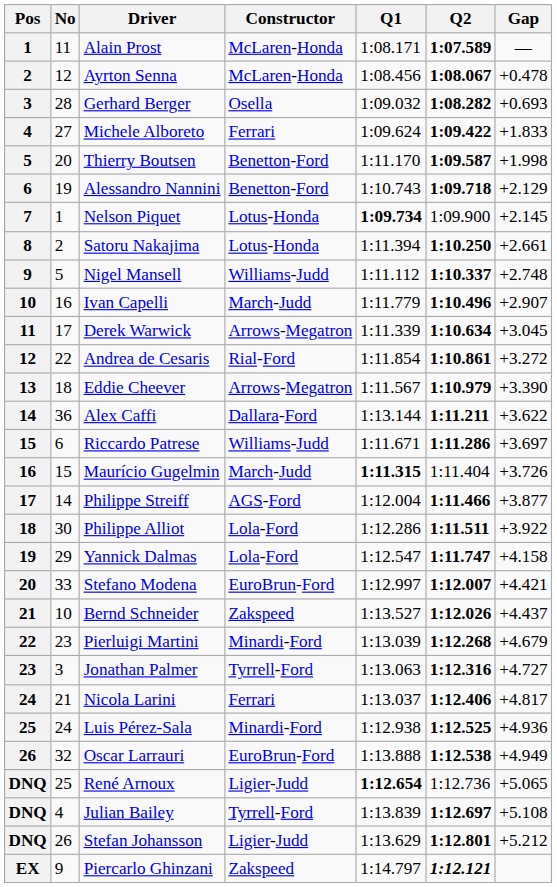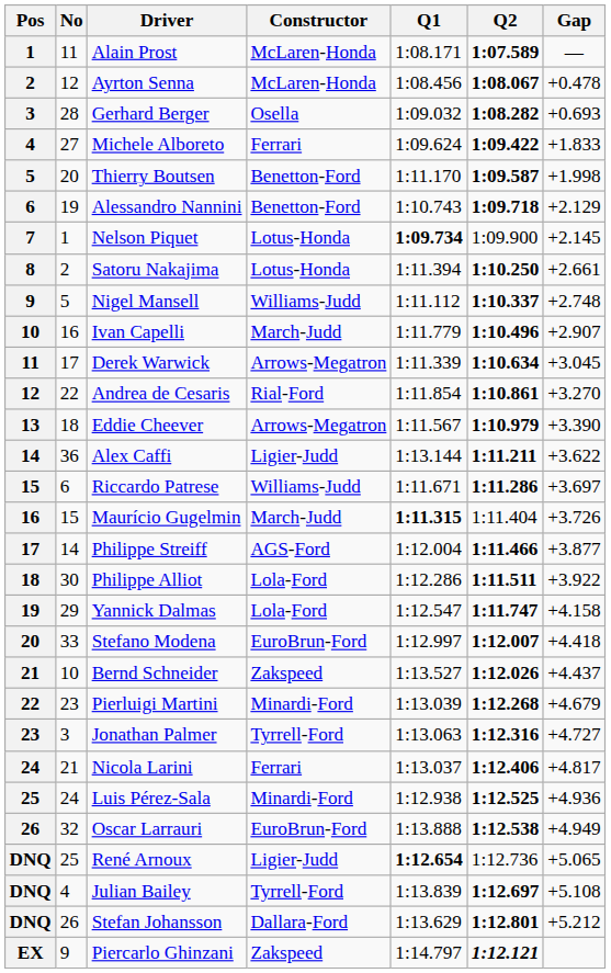 <table class="wikitable sortable" style="font-size: 95%;">
 <tr>
 <th>Pos</th>
 <th>No</th>
 <th>Driver</th>
 <th>Constructor</th>
 <th>Q1</th>
 <th>Q2</th>
 <th>Gap</th>
 </tr>
 <tr>
 <th>1</th>
 <td>11</td>
 <td> <a href='#'>Alain Prost</a></td>
 <td><a href='#'>McLaren</a>-<a href='#'>Honda</a></td>
 <td>1:08.171</td>
 <td><strong>1:07.589</strong></td>
 <td align="center">—</td>
 </tr>
 <tr>
 <th>2</th>
 <td>12</td>
 <td> <a href='#'>Ayrton Senna</a></td>
 <td><a href='#'>McLaren</a>-<a href='#'>Honda</a></td>
 <td>1:08.456</td>
 <td><strong>1:08.067</strong></td>
 <td>+0.478</td>
 </tr>
 <tr>
 <th>3</th>
 <td>28</td>
 <td> <a href='#'>Gerhard Berger</a></td>
 <td><a href='#'>Osella</a></td>
 <td>1:09.032</td>
 <td><strong>1:08.282</strong></td>
 <td>+0.693</td>
 </tr>
 <tr>
 <th>4</th>
 <td>27</td>
 <td> <a href='#'>Michele Alboreto</a></td>
 <td><a href='#'>Ferrari</a></td>
 <td>1:09.624</td>
 <td><strong>1:09.422</strong></td>
 <td>+1.833</td>
 </tr>
 <tr>
 <th>5</th>
 <td>20</td>
 <td> <a href='#'>Thierry Boutsen</a></td>
 <td><a href='#'>Benetton</a>-<a href='#'>Ford</a></td>
 <td>1:11.170</td>
 <td><strong>1:09.587</strong></td>
 <td>+1.998</td>
 </tr>
 <tr>
 <th>6</th>
 <td>19</td>
 <td> <a href='#'>Alessandro Nannini</a></td>
 <td><a href='#'>Benetton</a>-<a href='#'>Ford</a></td>
 <td>1:10.743</td>
 <td><strong>1:09.718</strong></td>
 <td>+2.129</td>
 </tr>
 <tr>
 <th>7</th>
 <td>1</td>
 <td> <a href='#'>Nelson Piquet</a></td>
 <td><a href='#'>Lotus</a>-<a href='#'>Honda</a></td>
 <td><strong>1:09.734</strong></td>
 <td>1:09.900</td>
 <td>+2.145</td>
 </tr>
 <tr>
 <th>8</th>
 <td>2</td>
 <td> <a href='#'>Satoru Nakajima</a></td>
 <td><a href='#'>Lotus</a>-<a href='#'>Honda</a></td>
 <td>1:11.394</td>
 <td><strong>1:10.250</strong></td>
 <td>+2.661</td>
 </tr>
 <tr>
 <th>9</th>
 <td>5</td>
 <td> <a href='#'>Nigel Mansell</a></td>
 <td><a href='#'>Williams</a>-<a href='#'>Judd</a></td>
 <td>1:11.112</td>
 <td><strong>1:10.337</strong></td>
 <td>+2.748</td>
 </tr>
 <tr>
 <th>10</th>
 <td>16</td>
 <td> <a href='#'>Ivan Capelli</a></td>
 <td><a href='#'>March</a>-<a href='#'>Judd</a></td>
 <td>1:11.779</td>
 <td><strong>1:10.496</strong></td>
 <td>+2.907</td>
 </tr>
 <tr>
 <th>11</th>
 <td>17</td>
 <td> <a href='#'>Derek Warwick</a></td>
 <td><a href='#'>Arrows</a>-<a href='#'>Megatron</a></td>
 <td>1:11.339</td>
 <td><strong>1:10.634</strong></td>
 <td>+3.045</td>
 </tr>
 <tr>
 <th>12</th>
 <td>22</td>
 <td> <a href='#'>Andrea de Cesaris</a></td>
 <td><a href='#'>Rial</a>-<a href='#'>Ford</a></td>
 <td>1:11.854</td>
 <td><strong>1:10.861</strong></td>
-<td>+3.272</td>
+<td>+3.270</td>
 </tr>
 <tr>
 <th>13</th>
 <td>18</td>
 <td> <a href='#'>Eddie Cheever</a></td>
 <td><a href='#'>Arrows</a>-<a href='#'>Megatron</a></td>
 <td>1:11.567</td>
 <td><strong>1:10.979</strong></td>
 <td>+3.390</td>
 </tr>
 <tr>
 <th>14</th>
 <td>36</td>
 <td> <a href='#'>Alex Caffi</a></td>
-<td><a href='#'>Dallara</a>-<a href='#'>Ford</a></td>
+<td><a href='#'>Ligier</a>-<a href='#'>Judd</a></td>
 <td>1:13.144</td>
 <td><strong>1:11.211</strong></td>
 <td>+3.622</td>
 </tr>
 <tr>
 <th>15</th>
 <td>6</td>
 <td> <a href='#'>Riccardo Patrese</a></td>
 <td><a href='#'>Williams</a>-<a href='#'>Judd</a></td>
 <td>1:11.671</td>
 <td><strong>1:11.286</strong></td>
 <td>+3.697</td>
 </tr>
 <tr>
 <th>16</th>
 <td>15</td>
 <td> <a href='#'>Maurício Gugelmin</a></td>
 <td><a href='#'>March</a>-<a href='#'>Judd</a></td>
 <td><strong>1:11.315</strong></td>
 <td>1:11.404</td>
 <td>+3.726</td>
 </tr>
 <tr>
 <th>17</th>
 <td>14</td>
 <td> <a href='#'>Philippe Streiff</a></td>
 <td><a href='#'>AGS</a>-<a href='#'>Ford</a></td>
 <td>1:12.004</td>
 <td><strong>1:11.466</strong></td>
 <td>+3.877</td>
 </tr>
 <tr>
 <th>18</th>
 <td>30</td>
 <td> <a href='#'>Philippe Alliot</a></td>
 <td><a href='#'>Lola</a>-<a href='#'>Ford</a></td>
 <td>1:12.286</td>
 <td><strong>1:11.511</strong></td>
 <td>+3.922</td>
 </tr>
 <tr>
 <th>19</th>
 <td>29</td>
 <td> <a href='#'>Yannick Dalmas</a></td>
 <td><a href='#'>Lola</a>-<a href='#'>Ford</a></td>
 <td>1:12.547</td>
 <td><strong>1:11.747</strong></td>
 <td>+4.158</td>
 </tr>
 <tr>
 <th>20</th>
 <td>33</td>
 <td> <a href='#'>Stefano Modena</a></td>
 <td><a href='#'>EuroBrun</a>-<a href='#'>Ford</a></td>
 <td>1:12.997</td>
 <td><strong>1:12.007</strong></td>
-<td>+4.421</td>
+<td>+4.418</td>
 </tr>
 <tr>
 <th>21</th>
 <td>10</td>
 <td> <a href='#'>Bernd Schneider</a></td>
 <td><a href='#'>Zakspeed</a></td>
 <td>1:13.527</td>
 <td><strong>1:12.026</strong></td>
 <td>+4.437</td>
 </tr>
 <tr>
 <th>22</th>
 <td>23</td>
 <td> <a href='#'>Pierluigi Martini</a></td>
 <td><a href='#'>Minardi</a>-<a href='#'>Ford</a></td>
 <td>1:13.039</td>
 <td><strong>1:12.268</strong></td>
 <td>+4.679</td>
 </tr>
 <tr>
 <th>23</th>
 <td>3</td>
 <td> <a href='#'>Jonathan Palmer</a></td>
 <td><a href='#'>Tyrrell</a>-<a href='#'>Ford</a></td>
 <td>1:13.063</td>
 <td><strong>1:12.316</strong></td>
 <td>+4.727</td>
 </tr>
 <tr>
 <th>24</th>
 <td>21</td>
 <td> <a href='#'>Nicola Larini</a></td>
 <td><a href='#'>Ferrari</a></td>
 <td>1:13.037</td>
 <td><strong>1:12.406</strong></td>
 <td>+4.817</td>
 </tr>
 <tr>
 <th>25</th>
 <td>24</td>
 <td> <a href='#'>Luis Pérez-Sala</a></td>
 <td><a href='#'>Minardi</a>-<a href='#'>Ford</a></td>
 <td>1:12.938</td>
 <td><strong>1:12.525</strong></td>
 <td>+4.936</td>
 </tr>
 <tr>
 <th>26</th>
 <td>32</td>
 <td> <a href='#'>Oscar Larrauri</a></td>
 <td><a href='#'>EuroBrun</a>-<a href='#'>Ford</a></td>
 <td>1:13.888</td>
 <td><strong>1:12.538</strong></td>
 <td>+4.949</td>
 </tr>
 <tr>
 <th data-sort-value="27">DNQ</th>
 <td>25</td>
 <td> <a href='#'>René Arnoux</a></td>
 <td><a href='#'>Ligier</a>-<a href='#'>Judd</a></td>
 <td><strong>1:12.654</strong></td>
 <td>1:12.736</td>
 <td>+5.065</td>
 </tr>
 <tr>
 <th data-sort-value="28">DNQ</th>
 <td>4</td>
 <td> <a href='#'>Julian Bailey</a></td>
 <td><a href='#'>Tyrrell</a>-<a href='#'>Ford</a></td>
 <td>1:13.839</td>
 <td><strong>1:12.697</strong></td>
 <td>+5.108</td>
 </tr>
 <tr>
 <th data-sort-value="29">DNQ</th>
 <td>26</td>
 <td> <a href='#'>Stefan Johansson</a></td>
-<td><a href='#'>Ligier</a>-<a href='#'>Judd</a></td>
+<td><a href='#'>Dallara</a>-<a href='#'>Ford</a></td>
 <td>1:13.629</td>
 <td><strong>1:12.801</strong></td>
 <td>+5.212</td>
 </tr>
 <tr>
 <th>EX</th>
 <td>9</td>
 <td> <a href='#'>Piercarlo Ghinzani</a></td>
 <td><a href='#'>Zakspeed</a></td>
 <td>1:14.797</td>
 <td><strong><em>1:12.121</em></strong></td>
 <td></td>
 </tr>
 </table>
